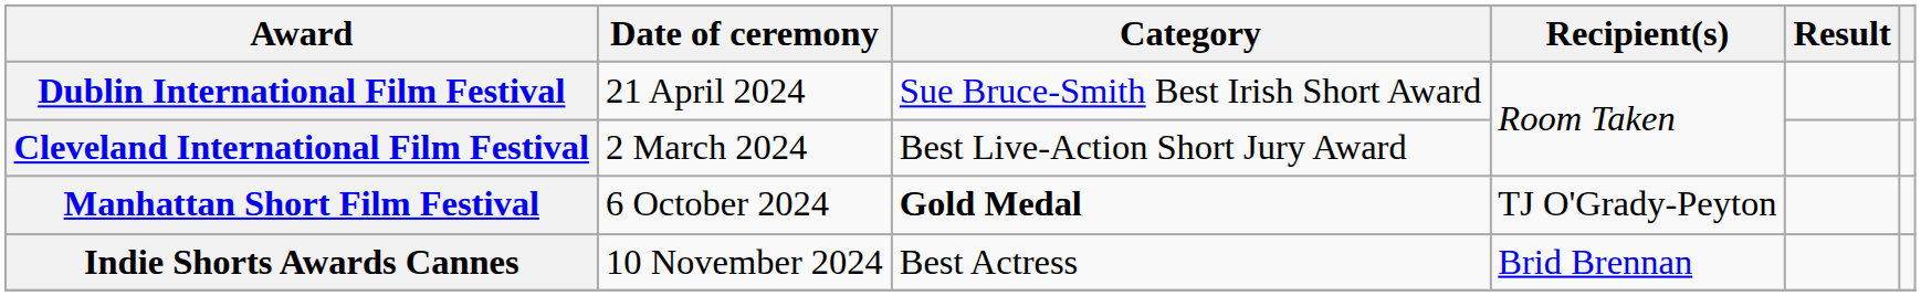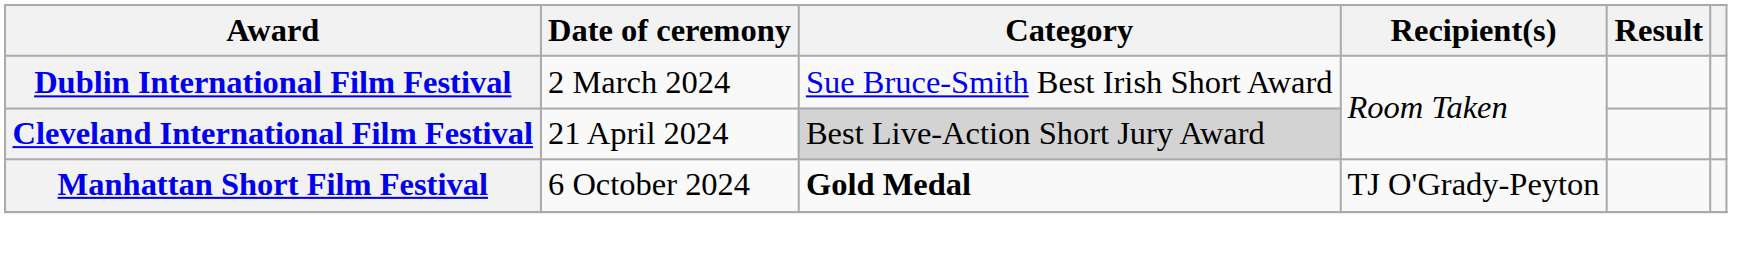 <table class="wikitable sortable plainrowheaders">
 <tr>
 <th scope="col">Award</th>
 <th scope="col">Date of ceremony</th>
 <th scope="col">Category</th>
 <th scope="col">Recipient(s)</th>
 <th scope="col">Result</th>
 <th scope="col" class="unsortable"></th>
 </tr>
 <tr>
 <th scope="row"><a href='#'>Dublin International Film Festival</a></th>
-<td>21 April 2024</td>
+<td>2 March 2024</td>
 <td><a href='#'>Sue Bruce-Smith</a> Best Irish Short Award</td>
 <td rowspan=2><em>Room Taken</em></td>
 <td></td>
 <td align="center"></td>
 </tr>
 <tr>
 <th scope="row"><a href='#'>Cleveland International Film Festival</a></th>
-<td>2 March 2024</td>
-<td>Best Live-Action Short Jury Award</td>
+<td>21 April 2024</td>
+<td style="background: lightgrey;">Best Live-Action Short Jury Award</td>
 <td></td>
 <td align="center"></td>
 </tr>
 <tr>
 <th scope="row"><a href='#'>Manhattan Short Film Festival</a></th>
 <td>6 October 2024</td>
 <td><strong>Gold Medal</strong></td>
 <td>TJ O'Grady-Peyton</td>
 <td></td>
 <td align="center"></td>
 </tr>
 <tr>
-<th scope="row">Indie Shorts Awards Cannes</th>
-<td>10 November 2024</td>
-<td>Best Actress</td>
-<td><a href='#'>Brid Brennan</a></td>
-<td></td>
-<td align="center"></td>
-</tr>
-<tr>
 </tr>
 </table>
